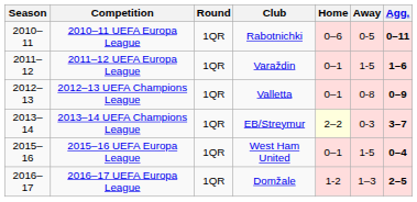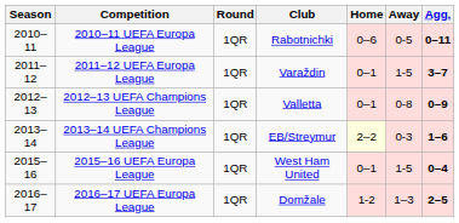 <table class="wikitable" style="text-align:center">
 <tr>
 <th>Season</th>
 <th>Competition</th>
 <th>Round</th>
 <th>Club</th>
 <th>Home</th>
 <th>Away</th>
 <th><a href='#'>Agg.</a></th>
 </tr>
 <tr>
 <td>2010–11</td>
 <td><a href='#'>2010–11 UEFA Europa League</a></td>
 <td>1QR</td>
 <td> <a href='#'>Rabotnichki</a></td>
 <td bgcolor="#fdd">0–6</td>
 <td bgcolor="#fdd">0-5</td>
 <td bgcolor="#fdd"><strong>0–11</strong></td>
 </tr>
 <tr>
 <td>2011–12</td>
 <td><a href='#'>2011–12 UEFA Europa League</a></td>
 <td>1QR</td>
 <td> <a href='#'>Varaždin</a></td>
 <td bgcolor="#fdd">0–1</td>
 <td bgcolor="#fdd">1-5</td>
-<td bgcolor="#fdd"><strong>1–6</strong></td>
+<td bgcolor="#fdd"><strong>3–7</strong></td>
 </tr>
 <tr>
 <td>2012–13</td>
 <td><a href='#'>2012–13 UEFA Champions League</a></td>
 <td>1QR</td>
 <td> <a href='#'>Valletta</a></td>
 <td bgcolor="#fdd">0–1</td>
 <td bgcolor="#fdd">0-8</td>
 <td bgcolor="#fdd"><strong>0–9</strong></td>
 </tr>
 <tr>
 <td>2013–14</td>
 <td><a href='#'>2013–14 UEFA Champions League</a></td>
 <td>1QR</td>
 <td> <a href='#'>EB/Streymur</a></td>
 <td bgcolor="#ffd">2–2</td>
 <td bgcolor="#fdd">0-3</td>
-<td bgcolor="#fdd"><strong>3–7</strong></td>
+<td bgcolor="#fdd"><strong>1–6</strong></td>
 </tr>
 <tr>
 <td>2015–16</td>
 <td><a href='#'>2015–16 UEFA Europa League</a></td>
 <td>1QR</td>
 <td> <a href='#'>West Ham United</a></td>
 <td bgcolor="#fdd">0–1</td>
 <td bgcolor="#fdd">1-5</td>
 <td bgcolor="#fdd"><strong>0–4</strong></td>
 </tr>
 <tr>
 <td>2016–17</td>
 <td><a href='#'>2016–17 UEFA Europa League</a></td>
 <td>1QR</td>
 <td> <a href='#'>Domžale</a></td>
 <td bgcolor="#fdd">1-2</td>
 <td bgcolor="#fdd">1–3</td>
 <td bgcolor="#fdd"><strong>2–5</strong></td>
 </tr>
 </table>
